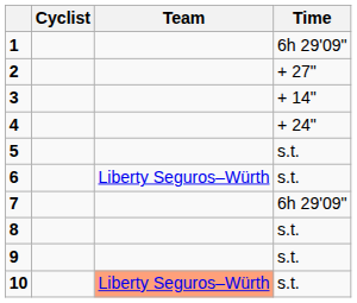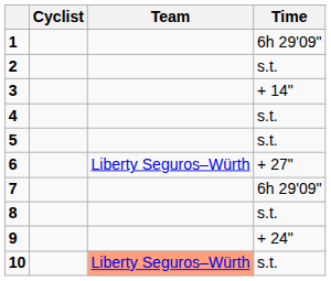 <table class="wikitable">
 <tr>
 <th></th>
 <th>Cyclist</th>
 <th>Team</th>
 <th>Time</th>
 </tr>
 <tr>
 <td><strong>1</strong></td>
 <td></td>
 <td></td>
 <td>6h 29'09"</td>
 </tr>
 <tr>
 <td><strong>2</strong></td>
 <td></td>
 <td></td>
-<td>+ 27"</td>
+<td>s.t.</td>
 </tr>
 <tr>
 <td><strong>3</strong></td>
 <td></td>
 <td></td>
 <td>+ 14"</td>
 </tr>
 <tr>
 <td><strong>4</strong></td>
 <td></td>
 <td></td>
-<td>+ 24"</td>
+<td>s.t.</td>
 </tr>
 <tr>
 <td><strong>5</strong></td>
 <td></td>
 <td></td>
 <td>s.t.</td>
 </tr>
 <tr>
 <td><strong>6</strong></td>
 <td></td>
 <td><a href='#'>Liberty Seguros–Würth</a></td>
-<td>s.t.</td>
+<td>+ 27"</td>
 </tr>
 <tr>
 <td><strong>7</strong></td>
 <td></td>
 <td></td>
 <td>6h 29'09"</td>
 </tr>
 <tr>
 <td><strong>8</strong></td>
 <td></td>
 <td></td>
 <td>s.t.</td>
 </tr>
 <tr>
 <td><strong>9</strong></td>
 <td></td>
 <td></td>
-<td>s.t.</td>
+<td>+ 24"</td>
 </tr>
 <tr>
 <td><strong>10</strong></td>
 <td></td>
 <td style="background: lightsalmon;"><a href='#'>Liberty Seguros–Würth</a></td>
 <td>s.t.</td>
 </tr>
 </table>
